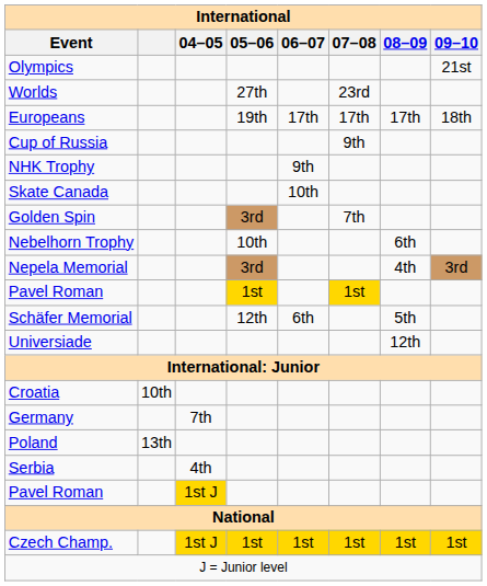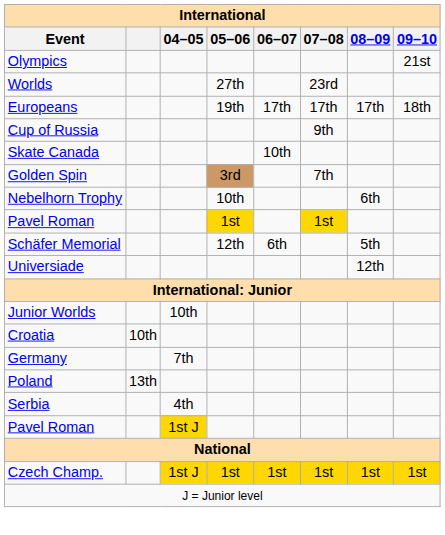 <table class="wikitable" style="text-align:center">
 <tr>
 <th style="background-color: #ffdead; " colspan=8 align=center>International</th>
 </tr>
 <tr>
 <th>Event</th>
 <th></th>
 <th>04–05</th>
 <th>05–06</th>
 <th>06–07</th>
 <th>07–08</th>
 <th><a href='#'>08–09</a></th>
 <th><a href='#'>09–10</a></th>
 </tr>
 <tr>
 <td align=left><a href='#'>Olympics</a></td>
 <td></td>
 <td></td>
 <td></td>
 <td></td>
 <td></td>
 <td></td>
 <td>21st</td>
 </tr>
 <tr>
 <td align=left><a href='#'>Worlds</a></td>
 <td></td>
 <td></td>
 <td>27th</td>
 <td></td>
 <td>23rd</td>
 <td></td>
 <td></td>
 </tr>
 <tr>
 <td align=left><a href='#'>Europeans</a></td>
 <td></td>
 <td></td>
 <td>19th</td>
 <td>17th</td>
 <td>17th</td>
 <td>17th</td>
 <td>18th</td>
 </tr>
 <tr>
 <td align=left> <a href='#'>Cup of Russia</a></td>
 <td></td>
 <td></td>
 <td></td>
 <td></td>
 <td>9th</td>
 <td></td>
 <td></td>
 </tr>
 <tr>
-<td align=left> <a href='#'>NHK Trophy</a></td>
-<td></td>
-<td></td>
-<td></td>
-<td>9th</td>
-<td></td>
-<td></td>
-<td></td>
-</tr>
-<tr>
 <td align=left> <a href='#'>Skate Canada</a></td>
 <td></td>
 <td></td>
 <td></td>
 <td>10th</td>
 <td></td>
 <td></td>
 <td></td>
 </tr>
 <tr>
 <td align=left><a href='#'>Golden Spin</a></td>
 <td></td>
 <td></td>
 <td bgcolor=cc9966>3rd</td>
 <td></td>
 <td>7th</td>
 <td></td>
 <td></td>
 </tr>
 <tr>
 <td align=left><a href='#'>Nebelhorn Trophy</a></td>
 <td></td>
 <td></td>
 <td>10th</td>
 <td></td>
 <td></td>
 <td>6th</td>
 <td></td>
-</tr>
-<tr>
-<td align=left><a href='#'>Nepela Memorial</a></td>
-<td></td>
-<td></td>
-<td bgcolor=cc9966>3rd</td>
-<td></td>
-<td></td>
-<td>4th</td>
-<td bgcolor=cc9966>3rd</td>
 </tr>
 <tr>
 <td align=left><a href='#'>Pavel Roman</a></td>
 <td></td>
 <td></td>
 <td bgcolor=gold>1st</td>
 <td></td>
 <td bgcolor=gold>1st</td>
 <td></td>
 <td></td>
 </tr>
 <tr>
 <td align=left><a href='#'>Schäfer Memorial</a></td>
 <td></td>
 <td></td>
 <td>12th</td>
 <td>6th</td>
 <td></td>
 <td>5th</td>
 <td></td>
 </tr>
 <tr>
 <td align=left><a href='#'>Universiade</a></td>
 <td></td>
 <td></td>
 <td></td>
 <td></td>
 <td></td>
 <td>12th</td>
 <td></td>
 </tr>
 <tr>
 <th style="background-color: #ffdead; " colspan=8 align=center>International: Junior</th>
+</tr>
+<tr>
+<td align=left><a href='#'>Junior Worlds</a></td>
+<td></td>
+<td>10th</td>
+<td></td>
+<td></td>
+<td></td>
+<td></td>
+<td></td>
 </tr>
 <tr>
 <td align=left> <a href='#'>Croatia</a></td>
 <td>10th</td>
 <td></td>
 <td></td>
 <td></td>
 <td></td>
 <td></td>
 <td></td>
 </tr>
 <tr>
 <td align=left> <a href='#'>Germany</a></td>
 <td></td>
 <td>7th</td>
 <td></td>
 <td></td>
 <td></td>
 <td></td>
 <td></td>
 </tr>
 <tr>
 <td align=left> <a href='#'>Poland</a></td>
 <td>13th</td>
 <td></td>
 <td></td>
 <td></td>
 <td></td>
 <td></td>
 <td></td>
 </tr>
 <tr>
 <td align=left> <a href='#'>Serbia</a></td>
 <td></td>
 <td>4th</td>
 <td></td>
 <td></td>
 <td></td>
 <td></td>
 <td></td>
 </tr>
 <tr>
 <td align=left><a href='#'>Pavel Roman</a></td>
 <td></td>
 <td bgcolor=gold>1st J</td>
 <td></td>
 <td></td>
 <td></td>
 <td></td>
 <td></td>
 </tr>
 <tr>
 <th style="background-color: #ffdead; " colspan=8 align=center>National</th>
 </tr>
 <tr>
 <td align=left><a href='#'>Czech Champ.</a></td>
 <td></td>
 <td bgcolor=gold>1st J</td>
 <td bgcolor=gold>1st</td>
 <td bgcolor=gold>1st</td>
 <td bgcolor=gold>1st</td>
 <td bgcolor=gold>1st</td>
 <td bgcolor=gold>1st</td>
 </tr>
 <tr>
 <td colspan=8 align=center><small> J = Junior level </small></td>
 </tr>
 </table>
